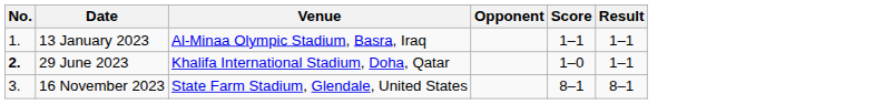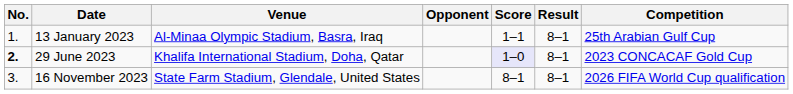 <table class="wikitable">
 <tr>
 <th>No.</th>
 <th>Date</th>
 <th>Venue</th>
 <th>Opponent</th>
 <th>Score</th>
 <th>Result</th>
+<th>Competition</th>
 </tr>
 <tr>
 <td>1.</td>
 <td>13 January 2023</td>
 <td><a href='#'>Al-Minaa Olympic Stadium</a>, <a href='#'>Basra</a>, Iraq</td>
 <td></td>
 <td align=center>1–1</td>
-<td align=center>1–1</td>
+<td align="center">8–1</td>
+<td><a href='#'>25th Arabian Gulf Cup</a></td>
 </tr>
 <tr>
 <td><strong>2.</strong></td>
 <td>29 June 2023</td>
 <td><a href='#'>Khalifa International Stadium</a>, <a href='#'>Doha</a>, Qatar</td>
 <td></td>
-<td align=center>1–0</td>
-<td align=center>1–1</td>
+<td align=center style="background: lavender;">1–0</td>
+<td align="center">8–1</td>
+<td><a href='#'>2023 CONCACAF Gold Cup</a></td>
 </tr>
 <tr>
 <td>3.</td>
 <td>16 November 2023</td>
 <td><a href='#'>State Farm Stadium</a>, <a href='#'>Glendale</a>, United States</td>
 <td></td>
 <td align="center">8–1</td>
 <td align="center">8–1</td>
+<td><a href='#'>2026 FIFA World Cup qualification</a></td>
 </tr>
 </table>
